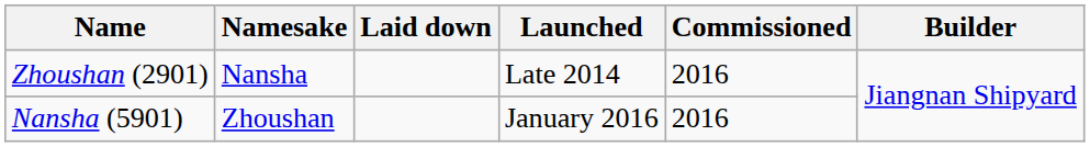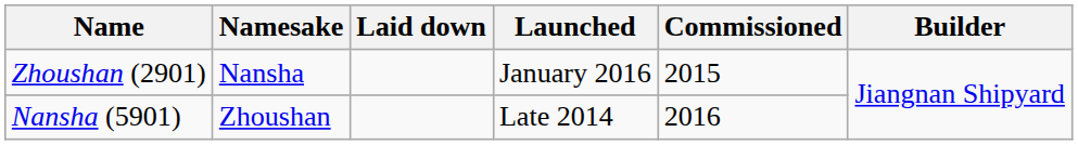 <table class="wikitable">
 <tr>
 <th>Name</th>
 <th>Namesake</th>
 <th>Laid down</th>
 <th>Launched</th>
 <th>Commissioned</th>
 <th>Builder</th>
 </tr>
 <tr>
 <td><em><a href='#'>Zhoushan</a></em> (2901)</td>
 <td><a href='#'>Nansha</a></td>
 <td></td>
-<td>Late 2014</td>
-<td>2016</td>
+<td>January 2016</td>
+<td>2015</td>
 <td rowspan="2"><a href='#'>Jiangnan Shipyard</a></td>
 </tr>
 <tr>
 <td><em><a href='#'>Nansha</a></em> (5901)</td>
 <td><a href='#'>Zhoushan</a></td>
 <td></td>
-<td>January 2016</td>
+<td>Late 2014</td>
 <td>2016</td>
 </tr>
 </table>
